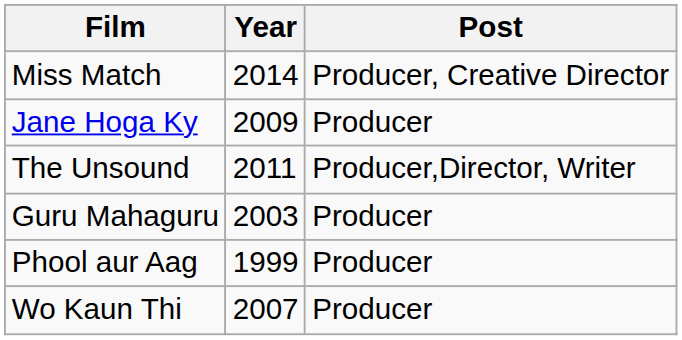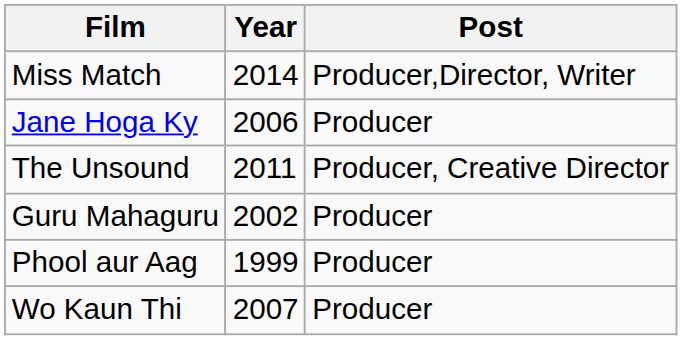 <table class="wikitable">
 <tr>
 <th>Film</th>
 <th>Year</th>
 <th>Post</th>
 </tr>
 <tr>
 <td>Miss Match</td>
 <td>2014</td>
-<td>Producer, Creative Director</td>
+<td>Producer,Director, Writer</td>
 </tr>
 <tr>
 <td><a href='#'>Jane Hoga Ky</a></td>
-<td>2009</td>
+<td>2006</td>
 <td>Producer</td>
 </tr>
 <tr>
 <td>The Unsound</td>
 <td>2011</td>
-<td>Producer,Director, Writer</td>
+<td>Producer, Creative Director</td>
 </tr>
 <tr>
 <td>Guru Mahaguru</td>
-<td>2003</td>
+<td>2002</td>
 <td>Producer</td>
 </tr>
 <tr>
 <td>Phool aur Aag</td>
 <td>1999</td>
 <td>Producer</td>
 </tr>
 <tr>
 <td>Wo Kaun Thi</td>
 <td>2007</td>
 <td>Producer</td>
 </tr>
 </table>
